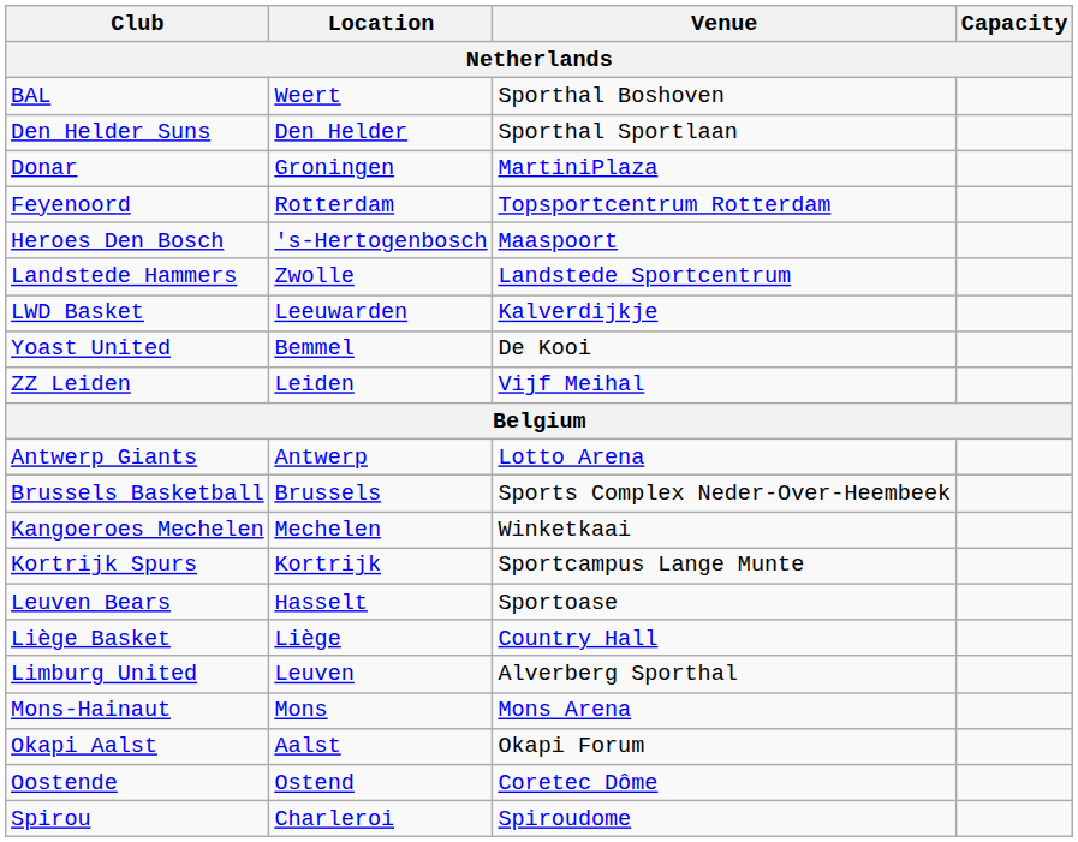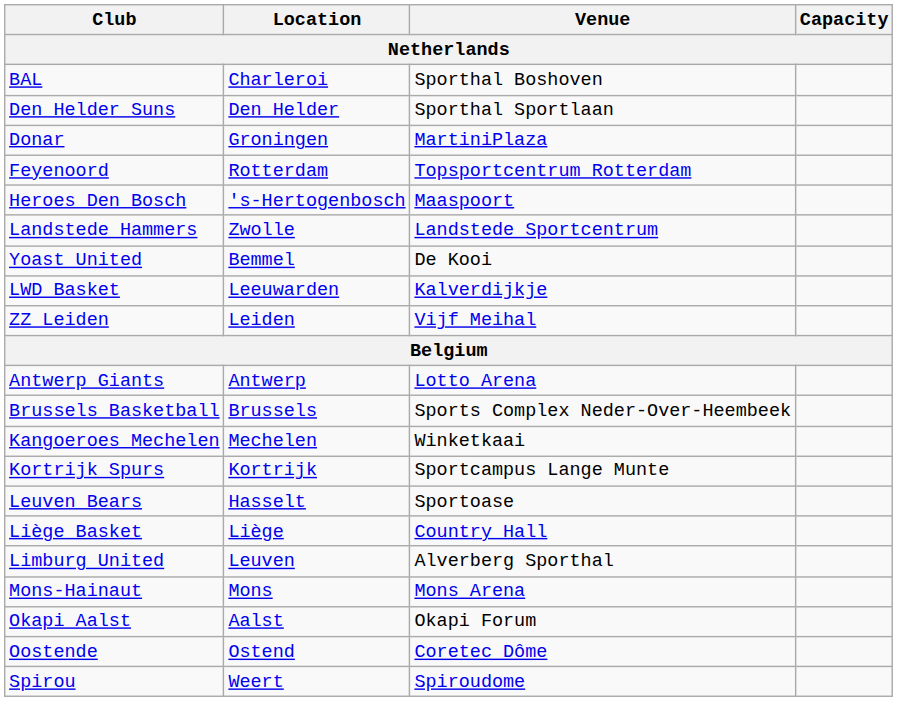 <table class="wikitable sortable">
 <tr>
 <th>Club</th>
 <th>Location</th>
 <th>Venue</th>
 <th>Capacity</th>
 </tr>
 <tr>
 <th colspan="4" class="sortbottom">Netherlands</th>
 </tr>
 <tr>
 <td><a href='#'>BAL</a></td>
-<td><a href='#'>Weert</a></td>
+<td><a href='#'>Charleroi</a></td>
 <td>Sporthal Boshoven</td>
 <td align="center"></td>
 </tr>
 <tr>
 <td><a href='#'>Den Helder Suns</a></td>
 <td><a href='#'>Den Helder</a></td>
 <td>Sporthal Sportlaan</td>
 <td align="center"></td>
 </tr>
 <tr>
 <td><a href='#'>Donar</a></td>
 <td><a href='#'>Groningen</a></td>
 <td><a href='#'>MartiniPlaza</a></td>
 <td align="center"></td>
 </tr>
 <tr>
 <td><a href='#'>Feyenoord</a></td>
 <td><a href='#'>Rotterdam</a></td>
 <td><a href='#'>Topsportcentrum Rotterdam</a></td>
 <td align="center"></td>
 </tr>
 <tr>
 <td><a href='#'>Heroes Den Bosch</a></td>
 <td><a href='#'>'s-Hertogenbosch</a></td>
 <td><a href='#'>Maaspoort</a></td>
 <td align="center"></td>
 </tr>
 <tr>
 <td><a href='#'>Landstede Hammers</a></td>
 <td><a href='#'>Zwolle</a></td>
 <td><a href='#'>Landstede Sportcentrum</a></td>
 <td align="center"></td>
 </tr>
 <tr>
+<td><a href='#'>Yoast United</a></td>
+<td><a href='#'>Bemmel</a></td>
+<td>De Kooi</td>
+<td align="center"></td>
+</tr>
+<tr>
 <td><a href='#'>LWD Basket</a></td>
 <td><a href='#'>Leeuwarden</a></td>
 <td><a href='#'>Kalverdijkje</a></td>
-<td align="center"></td>
-</tr>
-<tr>
-<td><a href='#'>Yoast United</a></td>
-<td><a href='#'>Bemmel</a></td>
-<td>De Kooi</td>
 <td align="center"></td>
 </tr>
 <tr>
 <td><a href='#'>ZZ Leiden</a></td>
 <td><a href='#'>Leiden</a></td>
 <td><a href='#'>Vijf Meihal</a></td>
 <td align="center"></td>
 </tr>
 <tr>
 <th colspan="4" class="sortbottom">Belgium</th>
 </tr>
 <tr>
 <td><a href='#'>Antwerp Giants</a></td>
 <td><a href='#'>Antwerp</a></td>
 <td><a href='#'>Lotto Arena</a></td>
 <td align="center"></td>
 </tr>
 <tr>
 <td><a href='#'>Brussels Basketball</a></td>
 <td><a href='#'>Brussels</a></td>
 <td>Sports Complex Neder-Over-Heembeek</td>
 <td align="center"></td>
 </tr>
 <tr>
 <td><a href='#'>Kangoeroes Mechelen</a></td>
 <td><a href='#'>Mechelen</a></td>
 <td>Winketkaai</td>
 <td align="center"></td>
 </tr>
 <tr>
 <td><a href='#'>Kortrijk Spurs</a></td>
 <td><a href='#'>Kortrijk</a></td>
 <td>Sportcampus Lange Munte</td>
 <td align="center"></td>
 </tr>
 <tr>
 <td><a href='#'>Leuven Bears</a></td>
 <td><a href='#'>Hasselt</a></td>
 <td>Sportoase</td>
 <td align="center"></td>
 </tr>
 <tr>
 <td><a href='#'>Liège Basket</a></td>
 <td><a href='#'>Liège</a></td>
 <td><a href='#'>Country Hall</a></td>
 <td align="center"></td>
 </tr>
 <tr>
 <td><a href='#'>Limburg United</a></td>
 <td><a href='#'>Leuven</a></td>
 <td>Alverberg Sporthal</td>
 <td align="center"></td>
 </tr>
 <tr>
 <td><a href='#'>Mons-Hainaut</a></td>
 <td><a href='#'>Mons</a></td>
 <td><a href='#'>Mons Arena</a></td>
 <td align="center"></td>
 </tr>
 <tr>
 <td><a href='#'>Okapi Aalst</a></td>
 <td><a href='#'>Aalst</a></td>
 <td>Okapi Forum</td>
 <td align="center"></td>
 </tr>
 <tr>
 <td><a href='#'>Oostende</a></td>
 <td><a href='#'>Ostend</a></td>
 <td><a href='#'>Coretec Dôme</a></td>
 <td align="center"></td>
 </tr>
 <tr>
 <td><a href='#'>Spirou</a></td>
-<td><a href='#'>Charleroi</a></td>
+<td><a href='#'>Weert</a></td>
 <td><a href='#'>Spiroudome</a></td>
 <td align="center"></td>
 </tr>
 </table>
